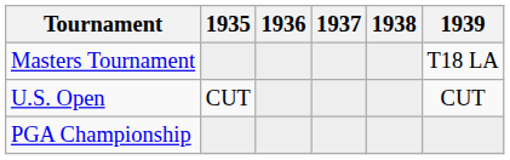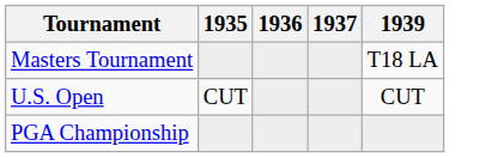 <table class="wikitable" style="font-size:95%;text-align:center;">
 <tr>
 <th>Tournament</th>
 <th>1935</th>
 <th>1936</th>
 <th>1937</th>
-<th>1938</th>
 <th>1939</th>
 </tr>
 <tr>
 <td align=left><a href='#'>Masters Tournament</a></td>
-<td style="background:#eeeeee;"></td>
 <td style="background:#eeeeee;"></td>
 <td style="background:#eeeeee;"></td>
 <td style="background:#eeeeee;"></td>
 <td>T18 <span>LA</span></td>
 </tr>
 <tr>
 <td align=left><a href='#'>U.S. Open</a></td>
 <td>CUT</td>
 <td style="background:#eeeeee;"></td>
 <td style="background:#eeeeee;"></td>
-<td style="background:#eeeeee;"></td>
 <td>CUT</td>
 </tr>
 <tr>
 <td align=left><a href='#'>PGA Championship</a></td>
 <td style="background:#eeeeee;"></td>
 <td style="background:#eeeeee;"></td>
 <td style="background:#eeeeee;"></td>
 <td style="background:#eeeeee;"></td>
-<td style="background:#eeeeee;"></td>
 </tr>
 </table>
